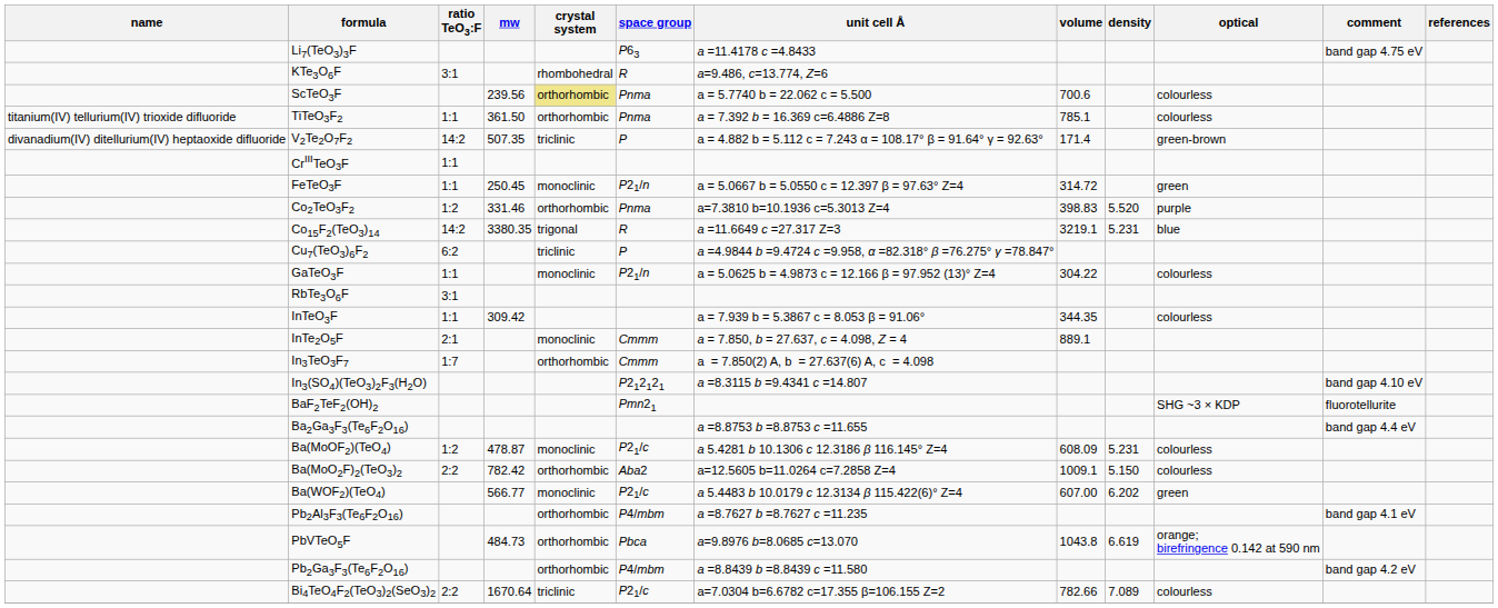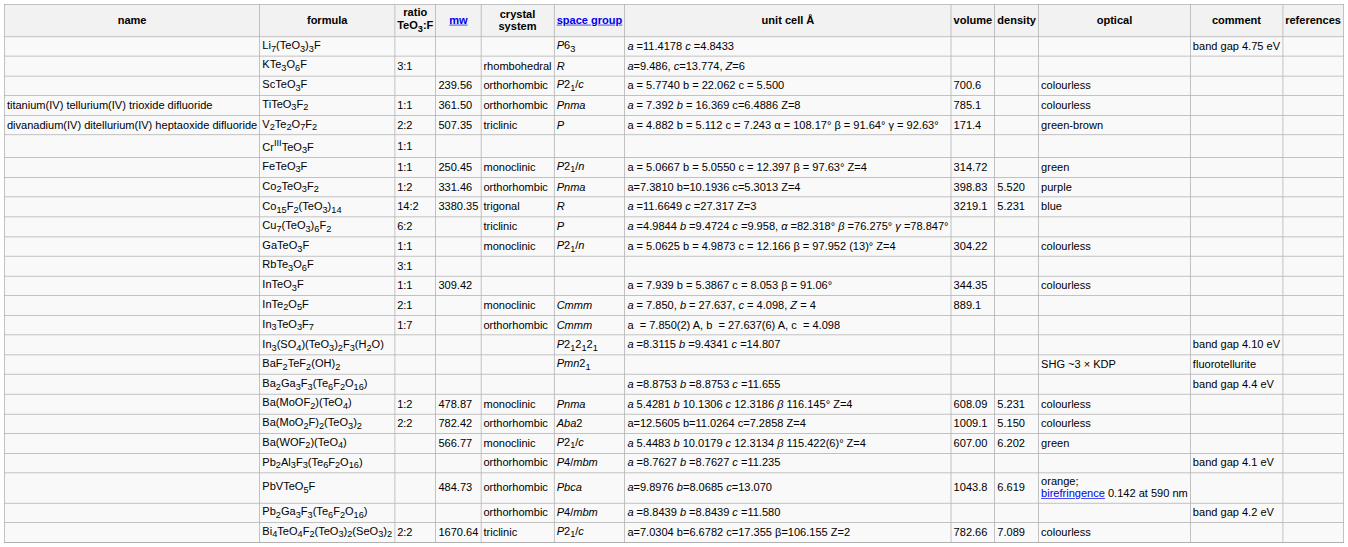 <table class="wikitable">
 <tr>
 <th>name</th>
 <th>formula</th>
 <th>ratio<br>TeO<sub>3</sub>:F</th>
 <th><a href='#'>mw</a></th>
 <th>crystal<br>system</th>
 <th><a href='#'>space group</a></th>
 <th>unit cell Å</th>
 <th>volume</th>
 <th>density</th>
 <th>optical</th>
 <th>comment</th>
 <th>references</th>
 </tr>
 <tr>
 <td></td>
 <td>Li<sub>7</sub>(TeO<sub>3</sub>)<sub>3</sub>F</td>
 <td></td>
 <td></td>
 <td></td>
 <td><em>P</em>6<sub>3</sub></td>
 <td><em>a</em> =11.4178 <em>c</em> =4.8433</td>
 <td></td>
 <td></td>
 <td></td>
 <td>band gap 4.75 eV</td>
 <td></td>
 </tr>
 <tr>
 <td></td>
 <td>KTe<sub>3</sub>O<sub>6</sub>F</td>
 <td>3:1</td>
 <td></td>
 <td>rhombohedral</td>
 <td><em>R</em></td>
 <td><em>a</em>=9.486, <em>c</em>=13.774, <em>Z</em>=6</td>
 <td></td>
 <td></td>
 <td></td>
 <td></td>
 <td></td>
 </tr>
 <tr>
 <td></td>
 <td>ScTeO<sub>3</sub>F</td>
 <td></td>
 <td>239.56</td>
-<td style="background: khaki;">orthorhombic</td>
-<td><em>Pnma</em></td>
+<td>orthorhombic</td>
+<td><em>P</em>2<sub>1</sub>/<em>c</em></td>
 <td>a = 5.7740 b = 22.062 c = 5.500</td>
 <td>700.6</td>
 <td></td>
 <td>colourless</td>
 <td></td>
 <td></td>
 </tr>
 <tr>
 <td>titanium(IV) tellurium(IV) trioxide difluoride</td>
 <td>TiTeO<sub>3</sub>F<sub>2</sub></td>
 <td>1:1</td>
 <td>361.50</td>
 <td>orthorhombic</td>
 <td><em>Pnma</em></td>
 <td><em>a</em> = 7.392 <em>b</em> = 16.369 c=6.4886 Z=8</td>
 <td>785.1</td>
 <td></td>
 <td>colourless</td>
 <td></td>
 <td></td>
 </tr>
 <tr>
 <td>divanadium(IV) ditellurium(IV) heptaoxide difluoride</td>
 <td>V<sub>2</sub>Te<sub>2</sub>O<sub>7</sub>F<sub>2</sub></td>
-<td>14:2</td>
+<td>2:2</td>
 <td>507.35</td>
 <td>triclinic</td>
 <td><em>P</em></td>
 <td>a = 4.882 b = 5.112 c = 7.243 α = 108.17° β = 91.64° γ = 92.63°</td>
 <td>171.4</td>
 <td></td>
 <td>green-brown</td>
 <td></td>
 <td></td>
 </tr>
 <tr>
 <td></td>
 <td>Cr<sup>III</sup>TeO<sub>3</sub>F</td>
 <td>1:1</td>
 <td></td>
 <td></td>
 <td></td>
 <td></td>
 <td></td>
 <td></td>
 <td></td>
 <td></td>
 <td></td>
 </tr>
 <tr>
 <td></td>
 <td>FeTeO<sub>3</sub>F</td>
 <td>1:1</td>
 <td>250.45</td>
 <td>monoclinic</td>
 <td><em>P</em>2<sub>1</sub>/<em>n</em></td>
 <td>a = 5.0667 b = 5.0550 c = 12.397 β = 97.63° Z=4</td>
 <td>314.72</td>
 <td></td>
 <td>green</td>
 <td></td>
 <td></td>
 </tr>
 <tr>
 <td></td>
 <td>Co<sub>2</sub>TeO<sub>3</sub>F<sub>2</sub></td>
 <td>1:2</td>
 <td>331.46</td>
 <td>orthorhombic</td>
 <td><em>Pnma</em></td>
 <td>a=7.3810 b=10.1936 c=5.3013 Z=4</td>
 <td>398.83</td>
 <td>5.520</td>
 <td>purple</td>
 <td></td>
 <td></td>
 </tr>
 <tr>
 <td></td>
 <td>Co<sub>15</sub>F<sub>2</sub>(TeO<sub>3</sub>)<sub>14</sub></td>
 <td>14:2</td>
 <td>3380.35</td>
 <td>trigonal</td>
 <td><em>R</em></td>
 <td><em>a</em> =11.6649 <em>c</em> =27.317 Z=3</td>
 <td>3219.1</td>
 <td>5.231</td>
 <td>blue</td>
 <td></td>
 <td></td>
 </tr>
 <tr>
 <td></td>
 <td>Cu<sub>7</sub>(TeO<sub>3</sub>)<sub>6</sub>F<sub>2</sub></td>
 <td>6:2</td>
 <td></td>
 <td>triclinic</td>
 <td><em>P</em></td>
 <td><em>a</em> =4.9844 <em>b</em> =9.4724 <em>c</em> =9.958, <em>α</em> =82.318° <em>β</em> =76.275° <em>γ</em> =78.847°</td>
 <td></td>
 <td></td>
 <td></td>
 <td></td>
 <td></td>
 </tr>
 <tr>
 <td></td>
 <td>GaTeO<sub>3</sub>F</td>
 <td>1:1</td>
 <td></td>
 <td>monoclinic</td>
 <td><em>P</em>2<sub>1</sub>/<em>n</em></td>
 <td>a = 5.0625 b = 4.9873 c = 12.166 β = 97.952 (13)° Z=4</td>
 <td>304.22</td>
 <td></td>
 <td>colourless</td>
 <td></td>
 <td></td>
 </tr>
 <tr>
 <td></td>
 <td>RbTe<sub>3</sub>O<sub>6</sub>F</td>
 <td>3:1</td>
 <td></td>
 <td></td>
 <td></td>
 <td></td>
 <td></td>
 <td></td>
 <td></td>
 <td></td>
 <td></td>
 </tr>
 <tr>
 <td></td>
 <td>InTeO<sub>3</sub>F</td>
 <td>1:1</td>
 <td>309.42</td>
 <td></td>
 <td></td>
 <td>a = 7.939 b = 5.3867 c = 8.053 β = 91.06°</td>
 <td>344.35</td>
 <td></td>
 <td>colourless</td>
 <td></td>
 <td></td>
 </tr>
 <tr>
 <td></td>
 <td>InTe<sub>2</sub>O<sub>5</sub>F</td>
 <td>2:1</td>
 <td></td>
 <td>monoclinic</td>
 <td><em>Cmmm</em></td>
 <td><em>a</em> = 7.850, <em>b</em> = 27.637, <em>c</em> = 4.098, <em>Z</em> = 4</td>
 <td>889.1</td>
 <td></td>
 <td></td>
 <td></td>
 <td></td>
 </tr>
 <tr>
 <td></td>
 <td>In<sub>3</sub>TeO<sub>3</sub>F<sub>7</sub></td>
 <td>1:7</td>
 <td></td>
 <td>orthorhombic</td>
 <td><em>Cmmm</em></td>
 <td>a  = 7.850(2) A, b  = 27.637(6) A, c  = 4.098</td>
 <td></td>
 <td></td>
 <td></td>
 <td></td>
 <td></td>
 </tr>
 <tr>
 <td></td>
 <td>In<sub>3</sub>(SO<sub>4</sub>)(TeO<sub>3</sub>)<sub>2</sub>F<sub>3</sub>(H<sub>2</sub>O)</td>
 <td></td>
 <td></td>
 <td></td>
 <td><em>P</em>2<sub>1</sub>2<sub>1</sub>2<sub>1</sub></td>
 <td><em>a</em> =8.3115 <em>b</em> =9.4341 <em>c</em> =14.807</td>
 <td></td>
 <td></td>
 <td></td>
 <td>band gap 4.10 eV</td>
 <td></td>
 </tr>
 <tr>
 <td></td>
 <td>BaF<sub>2</sub>TeF<sub>2</sub>(OH)<sub>2</sub></td>
 <td></td>
 <td></td>
 <td></td>
 <td><em>Pmn</em>2<sub>1</sub></td>
 <td></td>
 <td></td>
 <td></td>
 <td>SHG ~3 × KDP</td>
 <td>fluorotellurite</td>
 <td></td>
 </tr>
 <tr>
 <td></td>
 <td>Ba<sub>2</sub>Ga<sub>3</sub>F<sub>3</sub>(Te<sub>6</sub>F<sub>2</sub>O<sub>16</sub>)</td>
 <td></td>
 <td></td>
 <td></td>
 <td></td>
 <td><em>a</em> =8.8753 <em>b</em> =8.8753 <em>c</em> =11.655</td>
 <td></td>
 <td></td>
 <td></td>
 <td>band gap 4.4 eV</td>
 <td></td>
 </tr>
 <tr>
 <td></td>
 <td>Ba(MoOF<sub>2</sub>)(TeO<sub>4</sub>)</td>
 <td>1:2</td>
 <td>478.87</td>
 <td>monoclinic</td>
-<td><em>P</em>2<sub>1</sub>/<em>c</em></td>
+<td><em>Pnma</em></td>
 <td><em>a</em> 5.4281 <em>b</em> 10.1306 <em>c</em> 12.3186 <em>β</em> 116.145° Z=4</td>
 <td>608.09</td>
 <td>5.231</td>
 <td>colourless</td>
 <td></td>
 <td></td>
 </tr>
 <tr>
 <td></td>
 <td>Ba(MoO<sub>2</sub>F)<sub>2</sub>(TeO<sub>3</sub>)<sub>2</sub></td>
 <td>2:2</td>
 <td>782.42</td>
 <td>orthorhombic</td>
 <td><em>Aba</em>2</td>
 <td>a=12.5605 b=11.0264 c=7.2858 Z=4</td>
 <td>1009.1</td>
 <td>5.150</td>
 <td>colourless</td>
 <td></td>
 <td></td>
 </tr>
 <tr>
 <td></td>
 <td>Ba(WOF<sub>2</sub>)(TeO<sub>4</sub>)</td>
 <td></td>
 <td>566.77</td>
 <td>monoclinic</td>
 <td><em>P</em>2<sub>1</sub>/<em>c</em></td>
 <td><em>a</em> 5.4483 <em>b</em> 10.0179 <em>c</em> 12.3134 <em>β</em> 115.422(6)° Z=4</td>
 <td>607.00</td>
 <td>6.202</td>
 <td>green</td>
 <td></td>
 <td></td>
 </tr>
 <tr>
 <td></td>
 <td>Pb<sub>2</sub>Al<sub>3</sub>F<sub>3</sub>(Te<sub>6</sub>F<sub>2</sub>O<sub>16</sub>)</td>
 <td></td>
 <td></td>
 <td>orthorhombic</td>
 <td><em>P</em>4/<em>mbm</em></td>
 <td><em>a</em> =8.7627 <em>b</em> =8.7627 <em>c</em> =11.235</td>
 <td></td>
 <td></td>
 <td></td>
 <td>band gap 4.1 eV</td>
 <td></td>
 </tr>
 <tr>
 <td></td>
 <td>PbVTeO<sub>5</sub>F</td>
 <td></td>
 <td>484.73</td>
 <td>orthorhombic</td>
 <td><em>Pbca</em></td>
 <td><em>a</em>=9.8976 <em>b</em>=8.0685 <em>c</em>=13.070</td>
 <td>1043.8</td>
 <td>6.619</td>
 <td>orange;<br><a href='#'>birefringence</a> 0.142 at 590 nm</td>
 <td></td>
 <td></td>
 </tr>
 <tr>
 <td></td>
 <td>Pb<sub>2</sub>Ga<sub>3</sub>F<sub>3</sub>(Te<sub>6</sub>F<sub>2</sub>O<sub>16</sub>)</td>
 <td></td>
 <td></td>
 <td>orthorhombic</td>
 <td><em>P</em>4/<em>mbm</em></td>
 <td><em>a</em> =8.8439 <em>b</em> =8.8439 <em>c</em> =11.580</td>
 <td></td>
 <td></td>
 <td></td>
 <td>band gap 4.2 eV</td>
 <td></td>
 </tr>
 <tr>
 <td></td>
 <td>Bi<sub>4</sub>TeO<sub>4</sub>F<sub>2</sub>(TeO<sub>3</sub>)<sub>2</sub>(SeO<sub>3</sub>)<sub>2</sub></td>
 <td>2:2</td>
 <td>1670.64</td>
 <td>triclinic</td>
 <td><em>P</em>2<sub>1</sub>/<em>c</em></td>
 <td>a=7.0304 b=6.6782 c=17.355 β=106.155 Z=2</td>
 <td>782.66</td>
 <td>7.089</td>
 <td>colourless</td>
 <td></td>
 <td></td>
 </tr>
 <tr>
 </tr>
 </table>
